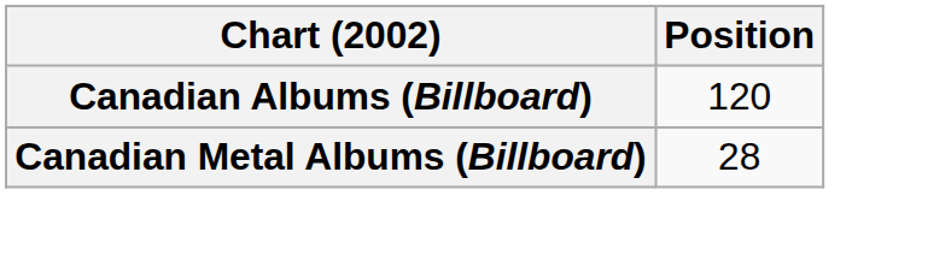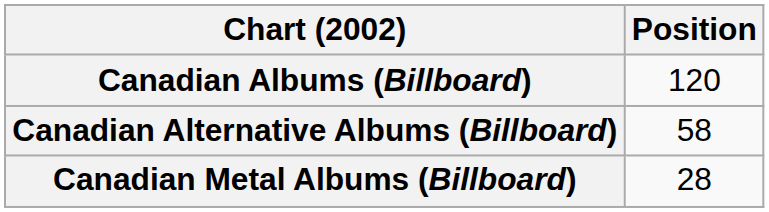 <table class="wikitable sortable plainrowheaders" style="text-align:center">
 <tr>
 <th scope="col">Chart (2002)</th>
 <th scope="col">Position</th>
 </tr>
 <tr>
 <th scope="row">Canadian Albums (<em>Billboard</em>)</th>
 <td>120</td>
 </tr>
 <tr>
+<th scope="row">Canadian Alternative Albums (<em>Billboard</em>)</th>
+<td>58</td>
+</tr>
+<tr>
 <th scope="row">Canadian Metal Albums (<em>Billboard</em>)</th>
 <td>28</td>
 </tr>
 </table>
